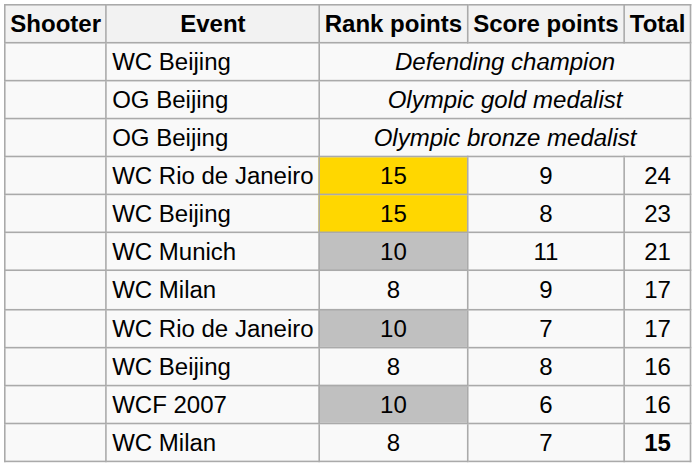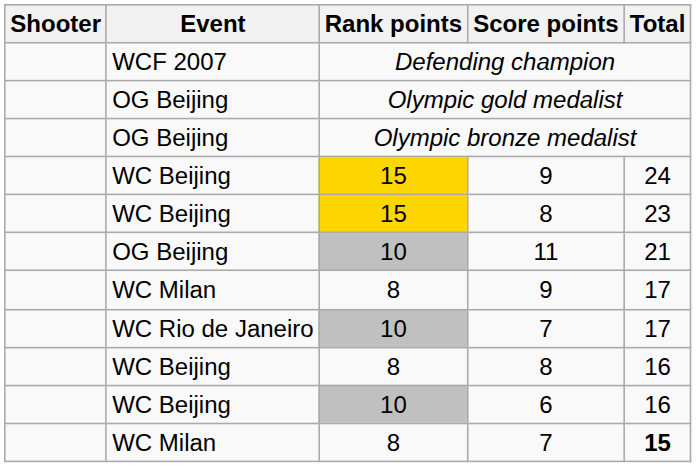 <table class="wikitable" style="font-size: 95%">
 <tr>
 <th>Shooter</th>
 <th>Event</th>
 <th>Rank points</th>
 <th>Score points</th>
 <th>Total</th>
 </tr>
 <tr>
 <td></td>
-<td>WC Beijing</td>
+<td>WCF 2007</td>
 <td colspan=3 style="text-align: center"><em>Defending champion</em></td>
 </tr>
 <tr>
 <td></td>
 <td>OG Beijing</td>
 <td colspan=3 style="text-align: center"><em>Olympic gold medalist</em></td>
 </tr>
 <tr>
 <td></td>
 <td>OG Beijing</td>
 <td colspan=3 style="text-align: center"><em>Olympic bronze medalist</em></td>
 </tr>
 <tr>
 <td></td>
-<td>WC Rio de Janeiro</td>
+<td>WC Beijing</td>
 <td style="text-align: center; background: gold">15</td>
 <td style="text-align: center">9</td>
 <td style="text-align: center">24</td>
 </tr>
 <tr>
 <td></td>
 <td>WC Beijing</td>
 <td style="text-align: center; background: gold">15</td>
 <td style="text-align: center">8</td>
 <td style="text-align: center">23</td>
 </tr>
 <tr>
 <td></td>
-<td>WC Munich</td>
+<td>OG Beijing</td>
 <td style="text-align: center; background: silver">10</td>
 <td style="text-align: center">11</td>
 <td style="text-align: center">21</td>
 </tr>
 <tr>
 <td></td>
 <td>WC Milan</td>
 <td style="text-align: center; background: bronze">8</td>
 <td style="text-align: center">9</td>
 <td style="text-align: center">17</td>
 </tr>
 <tr>
 <td></td>
 <td>WC Rio de Janeiro</td>
 <td style="text-align: center; background: silver">10</td>
 <td style="text-align: center">7</td>
 <td style="text-align: center">17</td>
 </tr>
 <tr>
 <td></td>
 <td>WC Beijing</td>
 <td style="text-align: center; background: bronze">8</td>
 <td style="text-align: center">8</td>
 <td style="text-align: center">16</td>
 </tr>
 <tr>
 <td></td>
-<td>WCF 2007</td>
+<td>WC Beijing</td>
 <td style="text-align: center; background: silver">10</td>
 <td style="text-align: center">6</td>
 <td style="text-align: center">16</td>
 </tr>
 <tr>
 <td></td>
 <td>WC Milan</td>
 <td style="text-align: center; background: bronze">8</td>
 <td style="text-align: center">7</td>
 <td style="text-align: center"><strong>15</strong></td>
 </tr>
 </table>
